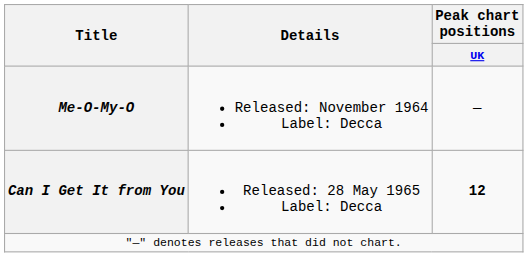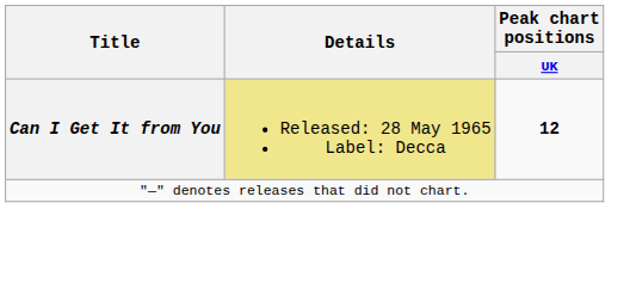 <table class="wikitable plainrowheaders" style="text-align:center;">
 <tr>
 <th rowspan="2" scope="col">Title</th>
 <th rowspan="2" scope="col">Details</th>
 <th scope="col">Peak chart<br>positions</th>
 </tr>
 <tr>
 <th><small><a href='#'>UK</a><br></small></th>
 </tr>
 <tr>
-<th scope="row"><em>Me-O-My-O</em></th>
-<td><br><ul><li>Released: November 1964</li><li>Label: Decca</li></ul></td>
-<td>—</td>
-</tr>
-<tr>
 <th scope="row"><em>Can I Get It from You</em></th>
-<td><br><ul><li>Released: 28 May 1965</li><li>Label: Decca</li></ul></td>
+<td style="background: khaki;"><br><ul><li>Released: 28 May 1965</li><li>Label: Decca</li></ul></td>
 <td><strong>12</strong></td>
 </tr>
 <tr>
 <td colspan="3" style="font-size:8pt">"—" denotes releases that did not chart.</td>
 </tr>
 </table>
